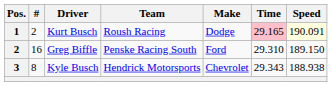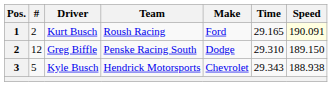 <table class="wikitable" style="font-size:95%">
 <tr>
 <th>Pos.</th>
 <th>#</th>
 <th>Driver</th>
 <th>Team</th>
 <th>Make</th>
 <th>Time</th>
 <th>Speed</th>
 </tr>
 <tr>
 <th>1</th>
 <td>2</td>
 <td><a href='#'>Kurt Busch</a></td>
 <td><a href='#'>Roush Racing</a></td>
-<td><a href='#'>Dodge</a></td>
-<td style="background: pink;">29.165</td>
+<td><a href='#'>Ford</a></td>
+<td>29.165</td>
 <td style="background: lightyellow;">190.091</td>
 </tr>
 <tr>
 <th>2</th>
-<td>16</td>
+<td>12</td>
 <td><a href='#'>Greg Biffle</a></td>
 <td><a href='#'>Penske Racing South</a></td>
-<td><a href='#'>Ford</a></td>
+<td><a href='#'>Dodge</a></td>
 <td>29.310</td>
 <td>189.150</td>
 </tr>
 <tr>
 <th>3</th>
-<td>8</td>
+<td>5</td>
 <td><a href='#'>Kyle Busch</a></td>
 <td><a href='#'>Hendrick Motorsports</a></td>
 <td><a href='#'>Chevrolet</a></td>
 <td>29.343</td>
 <td>188.938</td>
 </tr>
 <tr>
 <th colspan="7"></th>
 </tr>
 </table>
